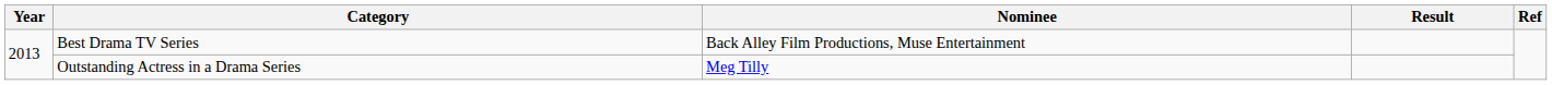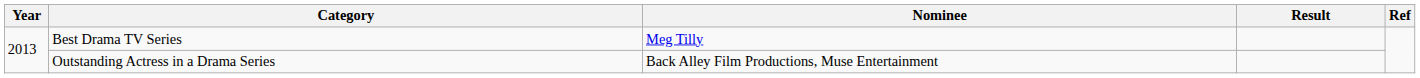 <table class="wikitable">
 <tr>
 <th width=3%>Year</th>
 <th width=40%>Category</th>
 <th width=40%>Nominee</th>
 <th width=10%>Result</th>
 <th width=2%>Ref</th>
 </tr>
 <tr>
 <td rowspan="2">2013</td>
 <td>Best Drama TV Series</td>
-<td>Back Alley Film Productions, Muse Entertainment</td>
+<td><a href='#'>Meg Tilly</a></td>
 <td></td>
 <td rowspan="2"></td>
 </tr>
 <tr>
 <td>Outstanding Actress in a Drama Series</td>
-<td><a href='#'>Meg Tilly</a></td>
+<td>Back Alley Film Productions, Muse Entertainment</td>
 <td></td>
 </tr>
 </table>
